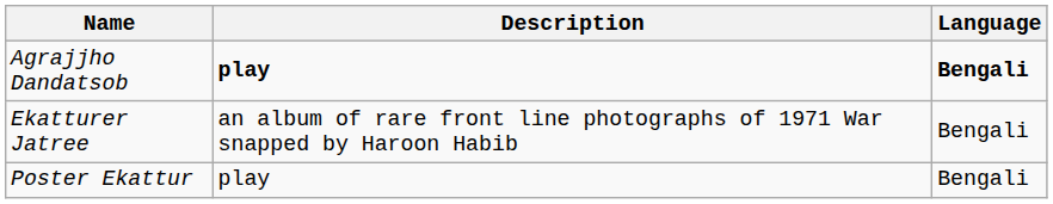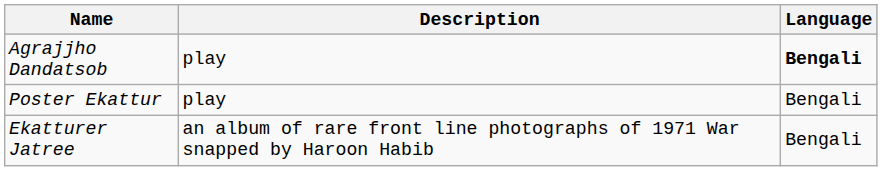 <table class="wikitable sortable" width="100%">
 <tr>
 <th>Name</th>
 <th>Description</th>
 <th>Language</th>
 </tr>
 <tr>
 <td><em>Agrajjho Dandatsob</em></td>
-<td><strong>play</strong></td>
+<td>play</td>
 <td><strong>Bengali</strong></td>
+</tr>
+<tr>
+<td><em>Poster Ekattur</em></td>
+<td>play</td>
+<td>Bengali</td>
 </tr>
 <tr>
 <td><em>Ekatturer Jatree</em></td>
 <td>an album of rare front line photographs of 1971 War snapped by Haroon Habib</td>
 <td>Bengali</td>
 </tr>
-<tr>
-<td><em>Poster Ekattur</em></td>
-<td>play</td>
-<td>Bengali</td>
-</tr>
 </table>
